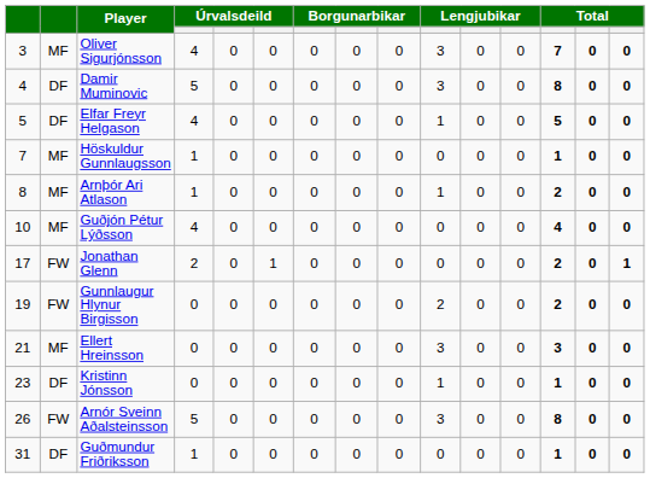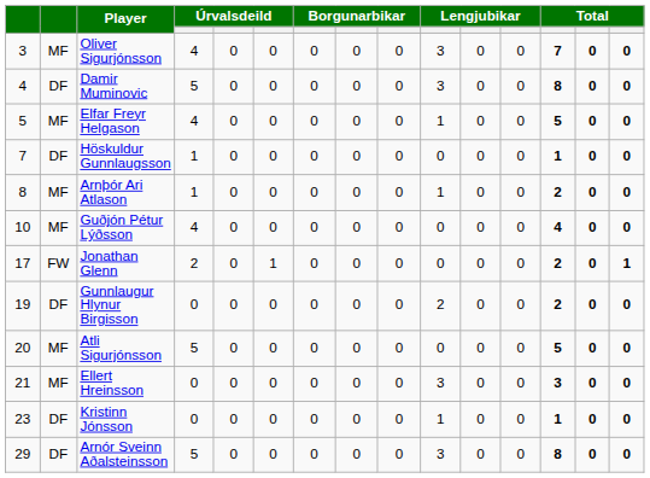 <table class="wikitable"  style="font-size:86%; text-align:center; line-height:14px; width:100%;">
 <tr>
 <th rowspan=2 style="background:#007500; color:white; width:35px;"></th>
 <th rowspan=2 style="background:#007500; color:white; width:35px;"></th>
 <th rowspan=2 style="background:#007500; color:white; width:35px;">Player</th>
 <th colspan=3 style="background:#007500; color:white; width:35px;"><strong>Úrvalsdeild</strong></th>
 <th colspan=3 style="background:#007500; color:white; width:35px;"><strong>Borgunarbikar</strong></th>
 <th colspan=3 style="background:#007500; color:white; width:35px;"><strong>Lengjubikar</strong></th>
 <th colspan=3 style="background:#007500; color:white; width:35px;"><strong>Total</strong></th>
 </tr>
 <tr style="text-align:center;">
 <th width=40></th>
 <th width=40></th>
 <th width=40></th>
 <th width=40></th>
 <th width=40></th>
 <th width=40></th>
 <th width=40></th>
 <th width=40></th>
 <th width=40></th>
 <th width=40></th>
 <th width=40></th>
 <th width=40></th>
 </tr>
 <tr>
 <td>3</td>
 <td>MF</td>
 <td style="text-align:left"> <a href='#'>Oliver Sigurjónsson</a></td>
 <td>4</td>
 <td>0</td>
 <td>0</td>
 <td>0</td>
 <td>0</td>
 <td>0</td>
 <td>3</td>
 <td>0</td>
 <td>0</td>
 <td><strong>7</strong></td>
 <td><strong>0</strong></td>
 <td><strong>0</strong></td>
 </tr>
 <tr>
 <td>4</td>
 <td>DF</td>
 <td style="text-align:left"> <a href='#'>Damir Muminovic</a></td>
 <td>5</td>
 <td>0</td>
 <td>0</td>
 <td>0</td>
 <td>0</td>
 <td>0</td>
 <td>3</td>
 <td>0</td>
 <td>0</td>
 <td><strong>8</strong></td>
 <td><strong>0</strong></td>
 <td><strong>0</strong></td>
 </tr>
 <tr>
 <td>5</td>
-<td>DF</td>
+<td>MF</td>
 <td style="text-align:left"> <a href='#'>Elfar Freyr Helgason</a></td>
 <td>4</td>
 <td>0</td>
 <td>0</td>
 <td>0</td>
 <td>0</td>
 <td>0</td>
 <td>1</td>
 <td>0</td>
 <td>0</td>
 <td><strong>5</strong></td>
 <td><strong>0</strong></td>
 <td><strong>0</strong></td>
 </tr>
 <tr>
 <td>7</td>
-<td>MF</td>
+<td>DF</td>
 <td style="text-align:left"> <a href='#'>Höskuldur Gunnlaugsson</a></td>
 <td>1</td>
 <td>0</td>
 <td>0</td>
 <td>0</td>
 <td>0</td>
 <td>0</td>
 <td>0</td>
 <td>0</td>
 <td>0</td>
 <td><strong>1</strong></td>
 <td><strong>0</strong></td>
 <td><strong>0</strong></td>
 </tr>
 <tr>
 <td>8</td>
 <td>MF</td>
 <td style="text-align:left"> <a href='#'>Arnþór Ari Atlason</a></td>
 <td>1</td>
 <td>0</td>
 <td>0</td>
 <td>0</td>
 <td>0</td>
 <td>0</td>
 <td>1</td>
 <td>0</td>
 <td>0</td>
 <td><strong>2</strong></td>
 <td><strong>0</strong></td>
 <td><strong>0</strong></td>
 </tr>
 <tr>
 <td>10</td>
 <td>MF</td>
 <td style="text-align:left"> <a href='#'>Guðjón Pétur Lýðsson</a></td>
 <td>4</td>
 <td>0</td>
 <td>0</td>
 <td>0</td>
 <td>0</td>
 <td>0</td>
 <td>0</td>
 <td>0</td>
 <td>0</td>
 <td><strong>4</strong></td>
 <td><strong>0</strong></td>
 <td><strong>0</strong></td>
 </tr>
 <tr>
 <td>17</td>
 <td>FW</td>
 <td style="text-align:left"> <a href='#'>Jonathan Glenn</a></td>
 <td>2</td>
 <td>0</td>
 <td>1</td>
 <td>0</td>
 <td>0</td>
 <td>0</td>
 <td>0</td>
 <td>0</td>
 <td>0</td>
 <td><strong>2</strong></td>
 <td><strong>0</strong></td>
 <td><strong>1</strong></td>
 </tr>
 <tr>
 <td>19</td>
-<td>FW</td>
+<td>DF</td>
 <td style="text-align:left"> <a href='#'>Gunnlaugur Hlynur Birgisson</a></td>
 <td>0</td>
 <td>0</td>
 <td>0</td>
 <td>0</td>
 <td>0</td>
 <td>0</td>
 <td>2</td>
 <td>0</td>
 <td>0</td>
 <td><strong>2</strong></td>
+<td><strong>0</strong></td>
+<td><strong>0</strong></td>
+</tr>
+<tr>
+<td>20</td>
+<td>MF</td>
+<td style="text-align:left"> <a href='#'>Atli Sigurjónsson</a></td>
+<td>5</td>
+<td>0</td>
+<td>0</td>
+<td>0</td>
+<td>0</td>
+<td>0</td>
+<td>0</td>
+<td>0</td>
+<td>0</td>
+<td><strong>5</strong></td>
 <td><strong>0</strong></td>
 <td><strong>0</strong></td>
 </tr>
 <tr>
 <td>21</td>
 <td>MF</td>
 <td style="text-align:left"> <a href='#'>Ellert Hreinsson</a></td>
 <td>0</td>
 <td>0</td>
 <td>0</td>
 <td>0</td>
 <td>0</td>
 <td>0</td>
 <td>3</td>
 <td>0</td>
 <td>0</td>
 <td><strong>3</strong></td>
 <td><strong>0</strong></td>
 <td><strong>0</strong></td>
 </tr>
 <tr>
 <td>23</td>
 <td>DF</td>
 <td style="text-align:left"> <a href='#'>Kristinn Jónsson</a></td>
 <td>0</td>
 <td>0</td>
 <td>0</td>
 <td>0</td>
 <td>0</td>
 <td>0</td>
 <td>1</td>
 <td>0</td>
 <td>0</td>
 <td><strong>1</strong></td>
 <td><strong>0</strong></td>
 <td><strong>0</strong></td>
 </tr>
 <tr>
-<td>26</td>
-<td>FW</td>
+<td>29</td>
+<td>DF</td>
 <td style="text-align:left"> <a href='#'>Arnór Sveinn Aðalsteinsson</a></td>
 <td>5</td>
 <td>0</td>
 <td>0</td>
 <td>0</td>
 <td>0</td>
 <td>0</td>
 <td>3</td>
 <td>0</td>
 <td>0</td>
 <td><strong>8</strong></td>
 <td><strong>0</strong></td>
 <td><strong>0</strong></td>
 </tr>
-<tr>
-<td>31</td>
-<td>DF</td>
-<td style="text-align:left"> <a href='#'>Guðmundur Friðriksson</a></td>
-<td>1</td>
-<td>0</td>
-<td>0</td>
-<td>0</td>
-<td>0</td>
-<td>0</td>
-<td>0</td>
-<td>0</td>
-<td>0</td>
-<td><strong>1</strong></td>
-<td><strong>0</strong></td>
-<td><strong>0</strong></td>
-</tr>
 </table>
